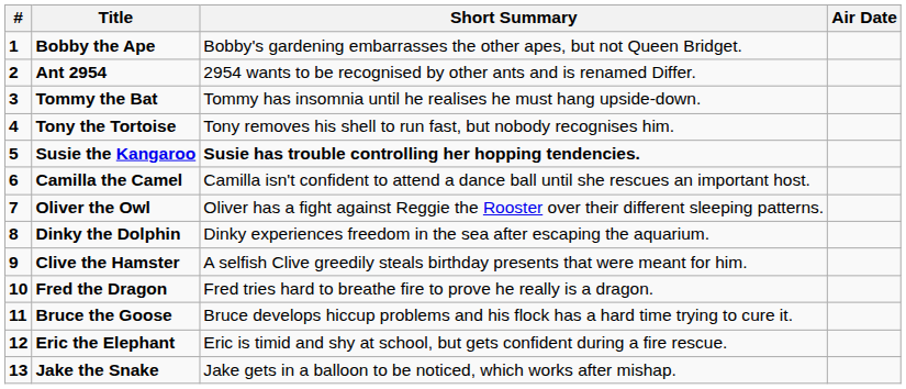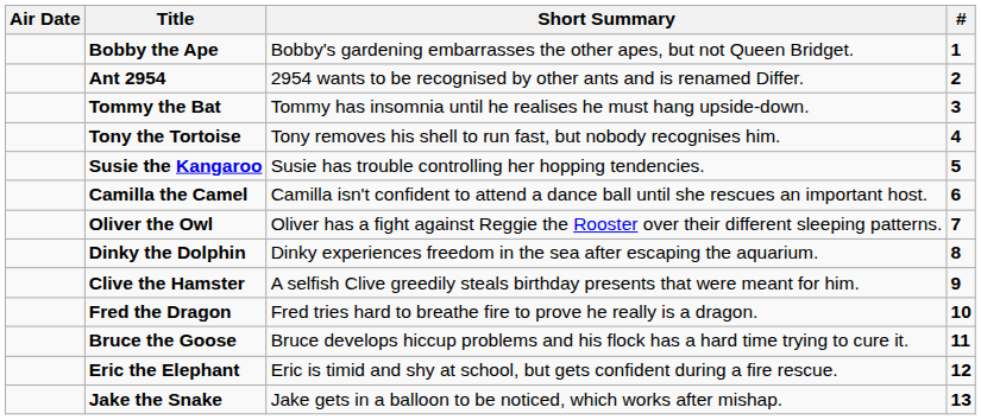 <table class="wikitable">
 <tr>
-<th><strong>#</strong></th>
+<th><strong>Air Date</strong></th>
 <th><strong>Title</strong></th>
 <th><strong>Short Summary</strong></th>
-<th><strong>Air Date</strong></th>
+<th><strong>#</strong></th>
 </tr>
 <tr>
-<td><strong>1</strong></td>
+<td></td>
 <td><strong>Bobby the Ape</strong></td>
 <td>Bobby's gardening embarrasses the other apes, but not Queen Bridget.</td>
-<td></td>
+<td><strong>1</strong></td>
 </tr>
 <tr>
-<td><strong>2</strong></td>
+<td></td>
 <td><strong>Ant 2954</strong></td>
 <td>2954 wants to be recognised by other ants and is renamed Differ.</td>
-<td></td>
+<td><strong>2</strong></td>
 </tr>
 <tr>
-<td><strong>3</strong></td>
+<td></td>
 <td><strong>Tommy the Bat</strong></td>
 <td>Tommy has insomnia until he realises he must hang upside-down.</td>
-<td></td>
+<td><strong>3</strong></td>
 </tr>
 <tr>
-<td><strong>4</strong></td>
+<td></td>
 <td><strong>Tony the Tortoise</strong></td>
 <td>Tony removes his shell to run fast, but nobody recognises him.</td>
-<td></td>
+<td><strong>4</strong></td>
 </tr>
 <tr>
+<td></td>
+<td><strong>Susie the <a href='#'>Kangaroo</a></strong></td>
+<td>Susie has trouble controlling her hopping tendencies.</td>
 <td><strong>5</strong></td>
-<td><strong>Susie the <a href='#'>Kangaroo</a></strong></td>
-<td><strong>Susie has trouble controlling her hopping tendencies.</strong></td>
-<td></td>
 </tr>
 <tr>
-<td><strong>6</strong></td>
+<td></td>
 <td><strong>Camilla the Camel</strong></td>
 <td>Camilla isn't confident to attend a dance ball until she rescues an important host.</td>
-<td></td>
+<td><strong>6</strong></td>
 </tr>
 <tr>
-<td><strong>7</strong></td>
+<td></td>
 <td><strong>Oliver the Owl</strong></td>
 <td>Oliver has a fight against Reggie the <a href='#'>Rooster</a> over their different sleeping patterns.</td>
-<td></td>
+<td><strong>7</strong></td>
 </tr>
 <tr>
-<td><strong>8</strong></td>
+<td></td>
 <td><strong>Dinky the Dolphin</strong></td>
 <td>Dinky experiences freedom in the sea after escaping the aquarium.</td>
-<td></td>
+<td><strong>8</strong></td>
 </tr>
 <tr>
-<td><strong>9</strong></td>
+<td></td>
 <td><strong>Clive the Hamster</strong></td>
 <td>A selfish Clive greedily steals birthday presents that were meant for him.</td>
-<td></td>
+<td><strong>9</strong></td>
 </tr>
 <tr>
-<td><strong>10</strong></td>
+<td></td>
 <td><strong>Fred the Dragon</strong></td>
 <td>Fred tries hard to breathe fire to prove he really is a dragon.</td>
-<td></td>
+<td><strong>10</strong></td>
 </tr>
 <tr>
-<td><strong>11</strong></td>
+<td></td>
 <td><strong>Bruce the Goose</strong></td>
 <td>Bruce develops hiccup problems and his flock has a hard time trying to cure it.</td>
-<td></td>
+<td><strong>11</strong></td>
 </tr>
 <tr>
-<td><strong>12</strong></td>
+<td></td>
 <td><strong>Eric the Elephant</strong></td>
 <td>Eric is timid and shy at school, but gets confident during a fire rescue.</td>
-<td></td>
+<td><strong>12</strong></td>
 </tr>
 <tr>
-<td><strong>13</strong></td>
+<td></td>
 <td><strong>Jake the Snake</strong></td>
 <td>Jake gets in a balloon to be noticed, which works after mishap.</td>
-<td></td>
+<td><strong>13</strong></td>
 </tr>
 </table>
